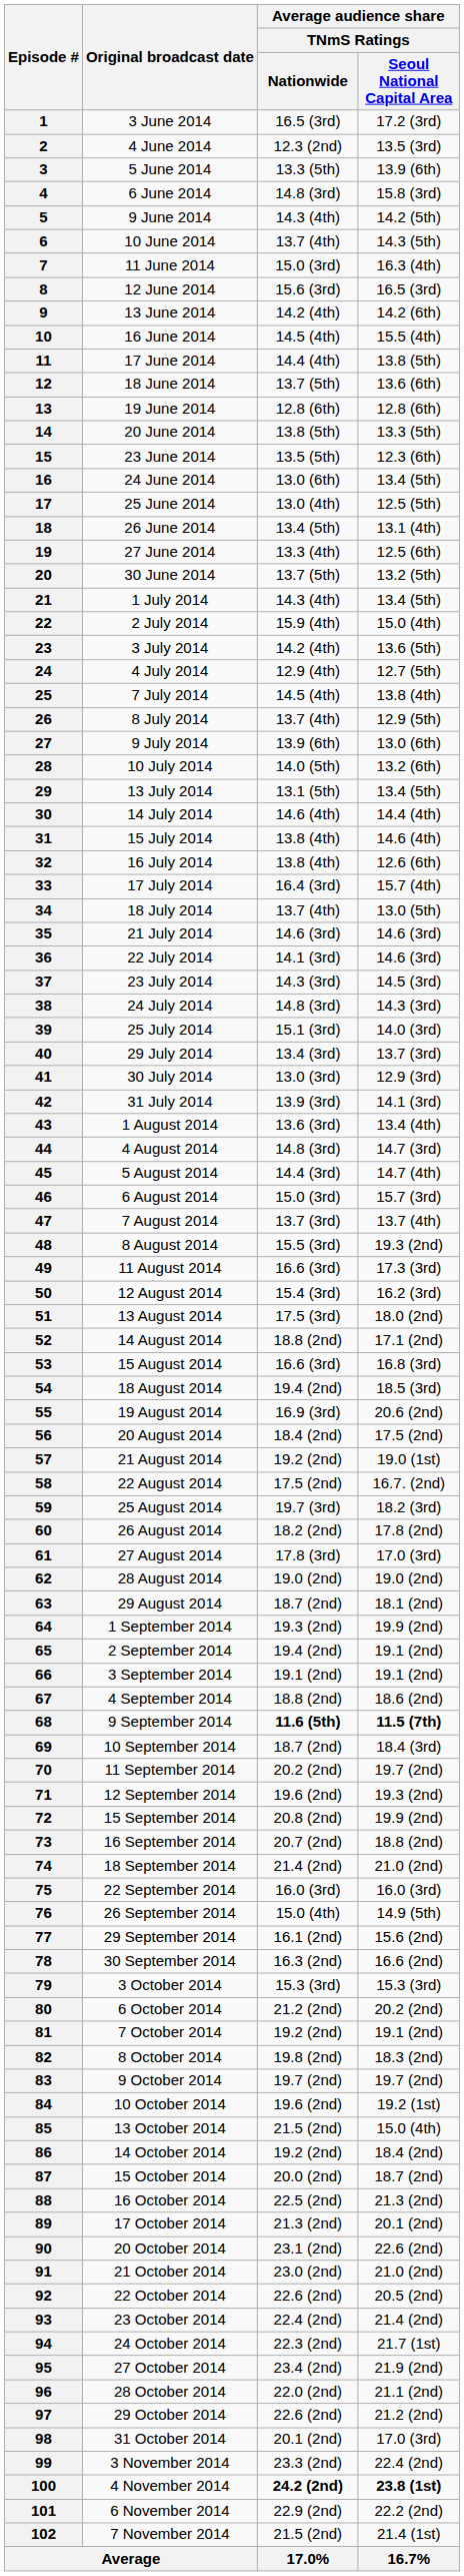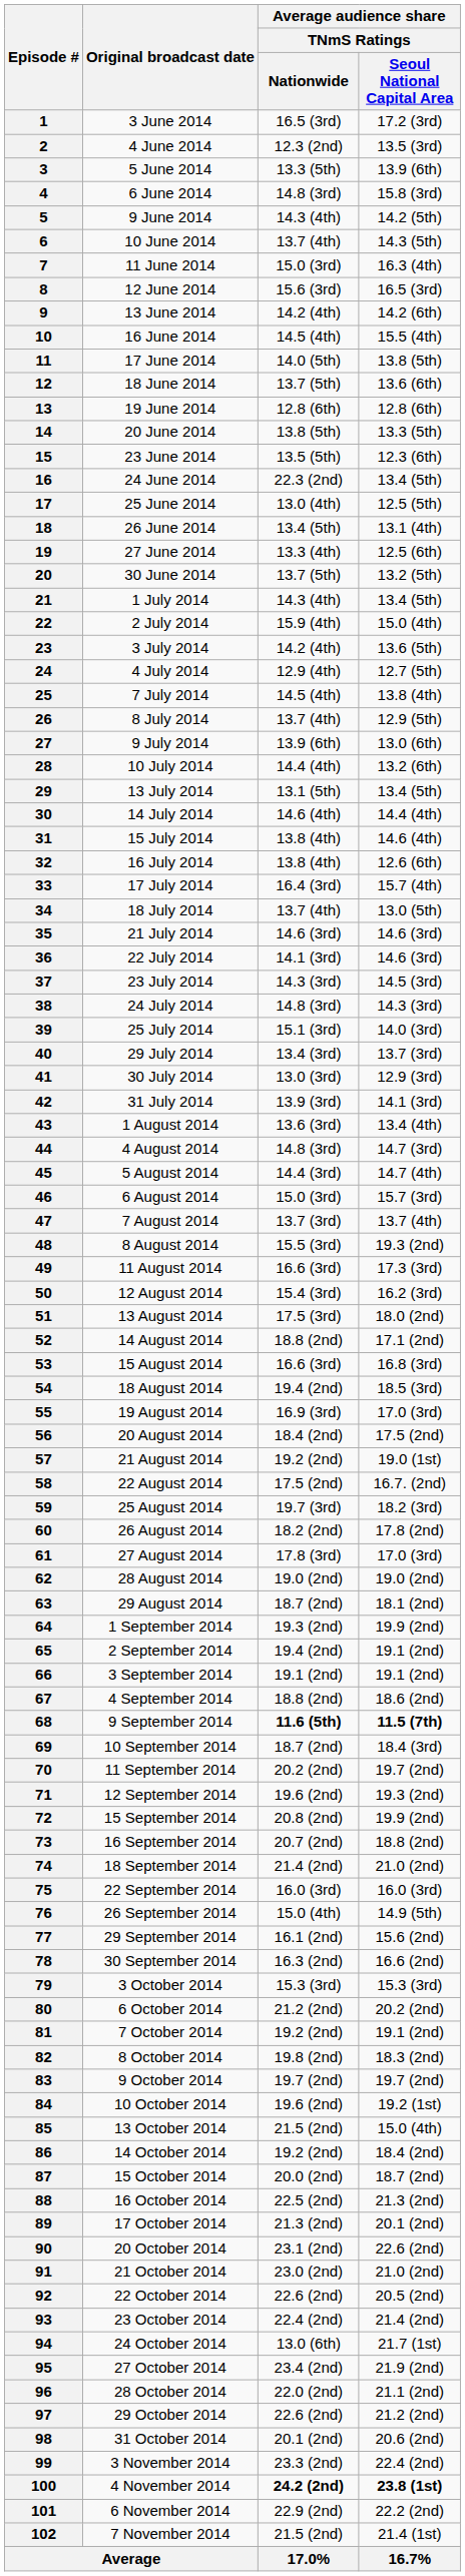 <table class="wikitable" style="text-align:center">
 <tr>
 <th rowspan="3">Episode #</th>
 <th rowspan="3">Original broadcast date</th>
 <th colspan="2">Average audience share</th>
 </tr>
 <tr>
 <th colspan="2">TNmS Ratings</th>
 </tr>
 <tr>
 <th width=100>Nationwide</th>
 <th width=100><a href='#'>Seoul National Capital Area</a></th>
 </tr>
 <tr>
 <th>1</th>
 <td>3 June 2014</td>
 <td>16.5 (3rd)</td>
 <td>17.2 (3rd)</td>
 </tr>
 <tr>
 <th>2</th>
 <td>4 June 2014</td>
 <td>12.3 (2nd)</td>
 <td>13.5 (3rd)</td>
 </tr>
 <tr>
 <th>3</th>
 <td>5 June 2014</td>
 <td>13.3 (5th)</td>
 <td>13.9 (6th)</td>
 </tr>
 <tr>
 <th>4</th>
 <td>6 June 2014</td>
 <td>14.8 (3rd)</td>
 <td>15.8 (3rd)</td>
 </tr>
 <tr>
 <th>5</th>
 <td>9 June 2014</td>
 <td>14.3 (4th)</td>
 <td>14.2 (5th)</td>
 </tr>
 <tr>
 <th>6</th>
 <td>10 June 2014</td>
 <td>13.7 (4th)</td>
 <td>14.3 (5th)</td>
 </tr>
 <tr>
 <th>7</th>
 <td>11 June 2014</td>
 <td>15.0 (3rd)</td>
 <td>16.3 (4th)</td>
 </tr>
 <tr>
 <th>8</th>
 <td>12 June 2014</td>
 <td>15.6 (3rd)</td>
 <td>16.5 (3rd)</td>
 </tr>
 <tr>
 <th>9</th>
 <td>13 June 2014</td>
 <td>14.2 (4th)</td>
 <td>14.2 (6th)</td>
 </tr>
 <tr>
 <th>10</th>
 <td>16 June 2014</td>
 <td>14.5 (4th)</td>
 <td>15.5 (4th)</td>
 </tr>
 <tr>
 <th>11</th>
 <td>17 June 2014</td>
-<td>14.4 (4th)</td>
+<td>14.0 (5th)</td>
 <td>13.8 (5th)</td>
 </tr>
 <tr>
 <th>12</th>
 <td>18 June 2014</td>
 <td>13.7 (5th)</td>
 <td>13.6 (6th)</td>
 </tr>
 <tr>
 <th>13</th>
 <td>19 June 2014</td>
 <td>12.8 (6th)</td>
 <td>12.8 (6th)</td>
 </tr>
 <tr>
 <th>14</th>
 <td>20 June 2014</td>
 <td>13.8 (5th)</td>
 <td>13.3 (5th)</td>
 </tr>
 <tr>
 <th>15</th>
 <td>23 June 2014</td>
 <td>13.5 (5th)</td>
 <td>12.3 (6th)</td>
 </tr>
 <tr>
 <th>16</th>
 <td>24 June 2014</td>
-<td>13.0 (6th)</td>
+<td>22.3 (2nd)</td>
 <td>13.4 (5th)</td>
 </tr>
 <tr>
 <th>17</th>
 <td>25 June 2014</td>
 <td>13.0 (4th)</td>
 <td>12.5 (5th)</td>
 </tr>
 <tr>
 <th>18</th>
 <td>26 June 2014</td>
 <td>13.4 (5th)</td>
 <td>13.1 (4th)</td>
 </tr>
 <tr>
 <th>19</th>
 <td>27 June 2014</td>
 <td>13.3 (4th)</td>
 <td>12.5 (6th)</td>
 </tr>
 <tr>
 <th>20</th>
 <td>30 June 2014</td>
 <td>13.7 (5th)</td>
 <td>13.2 (5th)</td>
 </tr>
 <tr>
 <th>21</th>
 <td>1 July 2014</td>
 <td>14.3 (4th)</td>
 <td>13.4 (5th)</td>
 </tr>
 <tr>
 <th>22</th>
 <td>2 July 2014</td>
 <td>15.9 (4th)</td>
 <td>15.0 (4th)</td>
 </tr>
 <tr>
 <th>23</th>
 <td>3 July 2014</td>
 <td>14.2 (4th)</td>
 <td>13.6 (5th)</td>
 </tr>
 <tr>
 <th>24</th>
 <td>4 July 2014</td>
 <td>12.9 (4th)</td>
 <td>12.7 (5th)</td>
 </tr>
 <tr>
 <th>25</th>
 <td>7 July 2014</td>
 <td>14.5 (4th)</td>
 <td>13.8 (4th)</td>
 </tr>
 <tr>
 <th>26</th>
 <td>8 July 2014</td>
 <td>13.7 (4th)</td>
 <td>12.9 (5th)</td>
 </tr>
 <tr>
 <th>27</th>
 <td>9 July 2014</td>
 <td>13.9 (6th)</td>
 <td>13.0 (6th)</td>
 </tr>
 <tr>
 <th>28</th>
 <td>10 July 2014</td>
-<td>14.0 (5th)</td>
+<td>14.4 (4th)</td>
 <td>13.2 (6th)</td>
 </tr>
 <tr>
 <th>29</th>
 <td>13 July 2014</td>
 <td>13.1 (5th)</td>
 <td>13.4 (5th)</td>
 </tr>
 <tr>
 <th>30</th>
 <td>14 July 2014</td>
 <td>14.6 (4th)</td>
 <td>14.4 (4th)</td>
 </tr>
 <tr>
 <th>31</th>
 <td>15 July 2014</td>
 <td>13.8 (4th)</td>
 <td>14.6 (4th)</td>
 </tr>
 <tr>
 <th>32</th>
 <td>16 July 2014</td>
 <td>13.8 (4th)</td>
 <td>12.6 (6th)</td>
 </tr>
 <tr>
 <th>33</th>
 <td>17 July 2014</td>
 <td>16.4 (3rd)</td>
 <td>15.7 (4th)</td>
 </tr>
 <tr>
 <th>34</th>
 <td>18 July 2014</td>
 <td>13.7 (4th)</td>
 <td>13.0 (5th)</td>
 </tr>
 <tr>
 <th>35</th>
 <td>21 July 2014</td>
 <td>14.6 (3rd)</td>
 <td>14.6 (3rd)</td>
 </tr>
 <tr>
 <th>36</th>
 <td>22 July 2014</td>
 <td>14.1 (3rd)</td>
 <td>14.6 (3rd)</td>
 </tr>
 <tr>
 <th>37</th>
 <td>23 July 2014</td>
 <td>14.3 (3rd)</td>
 <td>14.5 (3rd)</td>
 </tr>
 <tr>
 <th>38</th>
 <td>24 July 2014</td>
 <td>14.8 (3rd)</td>
 <td>14.3 (3rd)</td>
 </tr>
 <tr>
 <th>39</th>
 <td>25 July 2014</td>
 <td>15.1 (3rd)</td>
 <td>14.0 (3rd)</td>
 </tr>
 <tr>
 <th>40</th>
 <td>29 July 2014</td>
 <td>13.4 (3rd)</td>
 <td>13.7 (3rd)</td>
 </tr>
 <tr>
 <th>41</th>
 <td>30 July 2014</td>
 <td>13.0 (3rd)</td>
 <td>12.9 (3rd)</td>
 </tr>
 <tr>
 <th>42</th>
 <td>31 July 2014</td>
 <td>13.9 (3rd)</td>
 <td>14.1 (3rd)</td>
 </tr>
 <tr>
 <th>43</th>
 <td>1 August 2014</td>
 <td>13.6 (3rd)</td>
 <td>13.4 (4th)</td>
 </tr>
 <tr>
 <th>44</th>
 <td>4 August 2014</td>
 <td>14.8 (3rd)</td>
 <td>14.7 (3rd)</td>
 </tr>
 <tr>
 <th>45</th>
 <td>5 August 2014</td>
 <td>14.4 (3rd)</td>
 <td>14.7 (4th)</td>
 </tr>
 <tr>
 <th>46</th>
 <td>6 August 2014</td>
 <td>15.0 (3rd)</td>
 <td>15.7 (3rd)</td>
 </tr>
 <tr>
 <th>47</th>
 <td>7 August 2014</td>
 <td>13.7 (3rd)</td>
 <td>13.7 (4th)</td>
 </tr>
 <tr>
 <th>48</th>
 <td>8 August 2014</td>
 <td>15.5 (3rd)</td>
 <td>19.3 (2nd)</td>
 </tr>
 <tr>
 <th>49</th>
 <td>11 August 2014</td>
 <td>16.6 (3rd)</td>
 <td>17.3 (3rd)</td>
 </tr>
 <tr>
 <th>50</th>
 <td>12 August 2014</td>
 <td>15.4 (3rd)</td>
 <td>16.2 (3rd)</td>
 </tr>
 <tr>
 <th>51</th>
 <td>13 August 2014</td>
 <td>17.5 (3rd)</td>
 <td>18.0 (2nd)</td>
 </tr>
 <tr>
 <th>52</th>
 <td>14 August 2014</td>
 <td>18.8 (2nd)</td>
 <td>17.1 (2nd)</td>
 </tr>
 <tr>
 <th>53</th>
 <td>15 August 2014</td>
 <td>16.6 (3rd)</td>
 <td>16.8 (3rd)</td>
 </tr>
 <tr>
 <th>54</th>
 <td>18 August 2014</td>
 <td>19.4 (2nd)</td>
 <td>18.5 (3rd)</td>
 </tr>
 <tr>
 <th>55</th>
 <td>19 August 2014</td>
 <td>16.9 (3rd)</td>
-<td>20.6 (2nd)</td>
+<td>17.0 (3rd)</td>
 </tr>
 <tr>
 <th>56</th>
 <td>20 August 2014</td>
 <td>18.4 (2nd)</td>
 <td>17.5 (2nd)</td>
 </tr>
 <tr>
 <th>57</th>
 <td>21 August 2014</td>
 <td>19.2 (2nd)</td>
 <td>19.0 (1st)</td>
 </tr>
 <tr>
 <th>58</th>
 <td>22 August 2014</td>
 <td>17.5 (2nd)</td>
 <td>16.7. (2nd)</td>
 </tr>
 <tr>
 <th>59</th>
 <td>25 August 2014</td>
 <td>19.7 (3rd)</td>
 <td>18.2 (3rd)</td>
 </tr>
 <tr>
 <th>60</th>
 <td>26 August 2014</td>
 <td>18.2 (2nd)</td>
 <td>17.8 (2nd)</td>
 </tr>
 <tr>
 <th>61</th>
 <td>27 August 2014</td>
 <td>17.8 (3rd)</td>
 <td>17.0 (3rd)</td>
 </tr>
 <tr>
 <th>62</th>
 <td>28 August 2014</td>
 <td>19.0 (2nd)</td>
 <td>19.0 (2nd)</td>
 </tr>
 <tr>
 <th>63</th>
 <td>29 August 2014</td>
 <td>18.7 (2nd)</td>
 <td>18.1 (2nd)</td>
 </tr>
 <tr>
 <th>64</th>
 <td>1 September 2014</td>
 <td>19.3 (2nd)</td>
 <td>19.9 (2nd)</td>
 </tr>
 <tr>
 <th>65</th>
 <td>2 September 2014</td>
 <td>19.4 (2nd)</td>
 <td>19.1 (2nd)</td>
 </tr>
 <tr>
 <th>66</th>
 <td>3 September 2014</td>
 <td>19.1 (2nd)</td>
 <td>19.1 (2nd)</td>
 </tr>
 <tr>
 <th>67</th>
 <td>4 September 2014</td>
 <td>18.8 (2nd)</td>
 <td>18.6 (2nd)</td>
 </tr>
 <tr>
 <th>68</th>
 <td>9 September 2014</td>
 <td><span><strong>11.6 (5th)</strong></span></td>
 <td><span><strong>11.5 (7th)</strong></span></td>
 </tr>
 <tr>
 <th>69</th>
 <td>10 September 2014</td>
 <td>18.7 (2nd)</td>
 <td>18.4 (3rd)</td>
 </tr>
 <tr>
 <th>70</th>
 <td>11 September 2014</td>
 <td>20.2 (2nd)</td>
 <td>19.7 (2nd)</td>
 </tr>
 <tr>
 <th>71</th>
 <td>12 September 2014</td>
 <td>19.6 (2nd)</td>
 <td>19.3 (2nd)</td>
 </tr>
 <tr>
 <th>72</th>
 <td>15 September 2014</td>
 <td>20.8 (2nd)</td>
 <td>19.9 (2nd)</td>
 </tr>
 <tr>
 <th>73</th>
 <td>16 September 2014</td>
 <td>20.7 (2nd)</td>
 <td>18.8 (2nd)</td>
 </tr>
 <tr>
 <th>74</th>
 <td>18 September 2014</td>
 <td>21.4 (2nd)</td>
 <td>21.0 (2nd)</td>
 </tr>
 <tr>
 <th>75</th>
 <td>22 September 2014</td>
 <td>16.0 (3rd)</td>
 <td>16.0 (3rd)</td>
 </tr>
 <tr>
 <th>76</th>
 <td>26 September 2014</td>
 <td>15.0 (4th)</td>
 <td>14.9 (5th)</td>
 </tr>
 <tr>
 <th>77</th>
 <td>29 September 2014</td>
 <td>16.1 (2nd)</td>
 <td>15.6 (2nd)</td>
 </tr>
 <tr>
 <th>78</th>
 <td>30 September 2014</td>
 <td>16.3 (2nd)</td>
 <td>16.6 (2nd)</td>
 </tr>
 <tr>
 <th>79</th>
 <td>3 October 2014</td>
 <td>15.3 (3rd)</td>
 <td>15.3 (3rd)</td>
 </tr>
 <tr>
 <th>80</th>
 <td>6 October 2014</td>
 <td>21.2 (2nd)</td>
 <td>20.2 (2nd)</td>
 </tr>
 <tr>
 <th>81</th>
 <td>7 October 2014</td>
 <td>19.2 (2nd)</td>
 <td>19.1 (2nd)</td>
 </tr>
 <tr>
 <th>82</th>
 <td>8 October 2014</td>
 <td>19.8 (2nd)</td>
 <td>18.3 (2nd)</td>
 </tr>
 <tr>
 <th>83</th>
 <td>9 October 2014</td>
 <td>19.7 (2nd)</td>
 <td>19.7 (2nd)</td>
 </tr>
 <tr>
 <th>84</th>
 <td>10 October 2014</td>
 <td>19.6 (2nd)</td>
 <td>19.2 (1st)</td>
 </tr>
 <tr>
 <th>85</th>
 <td>13 October 2014</td>
 <td>21.5 (2nd)</td>
 <td>15.0 (4th)</td>
 </tr>
 <tr>
 <th>86</th>
 <td>14 October 2014</td>
 <td>19.2 (2nd)</td>
 <td>18.4 (2nd)</td>
 </tr>
 <tr>
 <th>87</th>
 <td>15 October 2014</td>
 <td>20.0 (2nd)</td>
 <td>18.7 (2nd)</td>
 </tr>
 <tr>
 <th>88</th>
 <td>16 October 2014</td>
 <td>22.5 (2nd)</td>
 <td>21.3 (2nd)</td>
 </tr>
 <tr>
 <th>89</th>
 <td>17 October 2014</td>
 <td>21.3 (2nd)</td>
 <td>20.1 (2nd)</td>
 </tr>
 <tr>
 <th>90</th>
 <td>20 October 2014</td>
 <td>23.1 (2nd)</td>
 <td>22.6 (2nd)</td>
 </tr>
 <tr>
 <th>91</th>
 <td>21 October 2014</td>
 <td>23.0 (2nd)</td>
 <td>21.0 (2nd)</td>
 </tr>
 <tr>
 <th>92</th>
 <td>22 October 2014</td>
 <td>22.6 (2nd)</td>
 <td>20.5 (2nd)</td>
 </tr>
 <tr>
 <th>93</th>
 <td>23 October 2014</td>
 <td>22.4 (2nd)</td>
 <td>21.4 (2nd)</td>
 </tr>
 <tr>
 <th>94</th>
 <td>24 October 2014</td>
-<td>22.3 (2nd)</td>
+<td>13.0 (6th)</td>
 <td>21.7 (1st)</td>
 </tr>
 <tr>
 <th>95</th>
 <td>27 October 2014</td>
 <td>23.4 (2nd)</td>
 <td>21.9 (2nd)</td>
 </tr>
 <tr>
 <th>96</th>
 <td>28 October 2014</td>
 <td>22.0 (2nd)</td>
 <td>21.1 (2nd)</td>
 </tr>
 <tr>
 <th>97</th>
 <td>29 October 2014</td>
 <td>22.6 (2nd)</td>
 <td>21.2 (2nd)</td>
 </tr>
 <tr>
 <th>98</th>
 <td>31 October 2014</td>
 <td>20.1 (2nd)</td>
-<td>17.0 (3rd)</td>
+<td>20.6 (2nd)</td>
 </tr>
 <tr>
 <th>99</th>
 <td>3 November 2014</td>
 <td>23.3 (2nd)</td>
 <td>22.4 (2nd)</td>
 </tr>
 <tr>
 <th>100</th>
 <td>4 November 2014</td>
 <td><span><strong>24.2 (2nd)</strong></span></td>
 <td><span><strong>23.8 (1st)</strong></span></td>
 </tr>
 <tr>
 <th>101</th>
 <td>6 November 2014</td>
 <td>22.9 (2nd)</td>
 <td>22.2 (2nd)</td>
 </tr>
 <tr>
 <th>102</th>
 <td>7 November 2014</td>
 <td>21.5 (2nd)</td>
 <td>21.4 (1st)</td>
 </tr>
 <tr>
 <th colspan="2">Average</th>
 <th>17.0%</th>
 <th>16.7%</th>
 </tr>
 </table>
